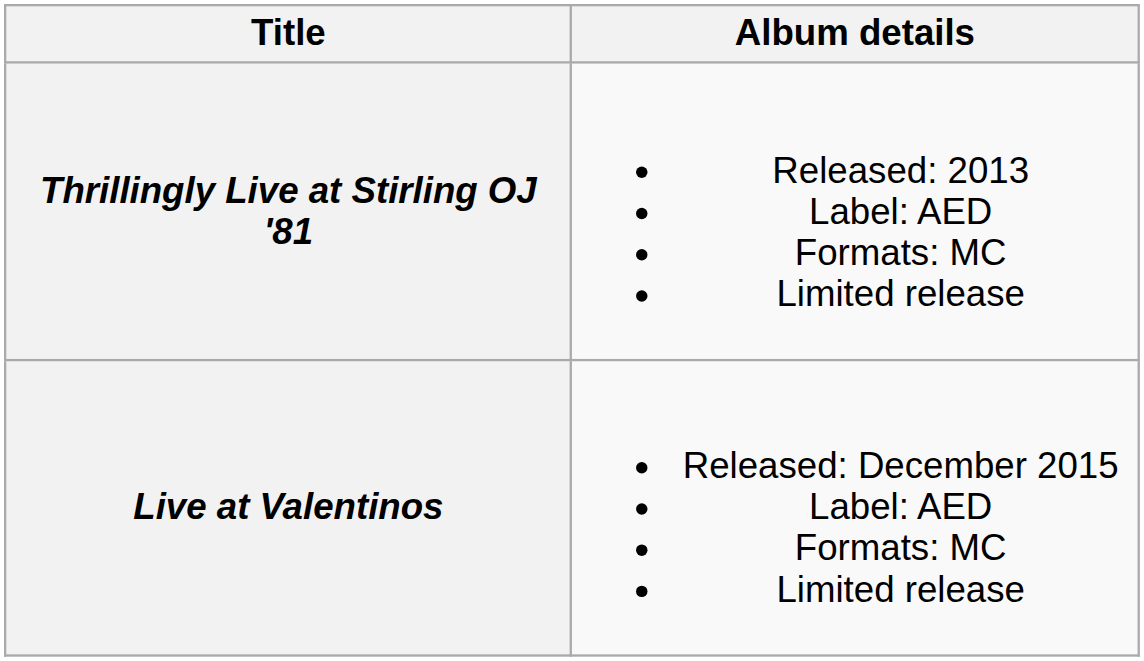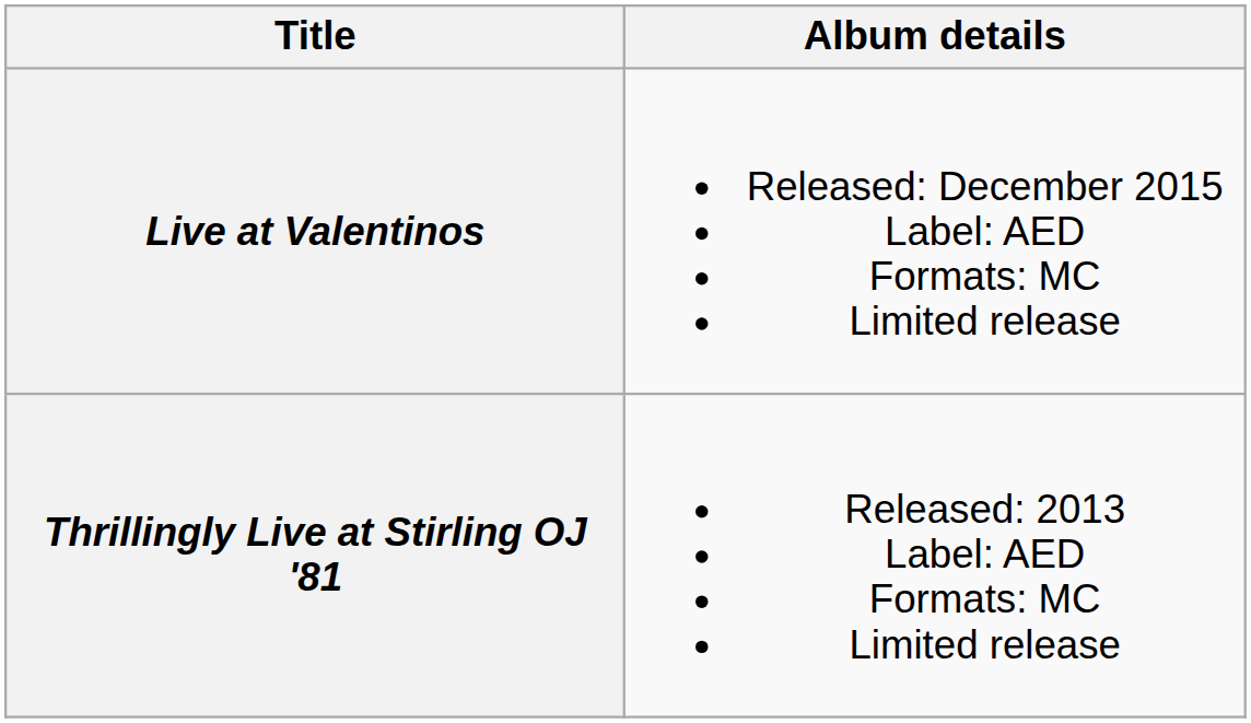 <table class="wikitable plainrowheaders" style="text-align:center;">
 <tr>
 <th scope="col" style="width:15em;">Title</th>
 <th scope="col" style="width:15em;">Album details</th>
 </tr>
 <tr>
+<th scope="row"><em>Live at Valentinos</em></th>
+<td><br><ul><li>Released: December 2015</li><li>Label: AED</li><li>Formats: MC</li><li>Limited release</li></ul></td>
+</tr>
+<tr>
 <th scope="row"><em>Thrillingly Live at Stirling OJ '81</em></th>
 <td><br><ul><li>Released: 2013</li><li>Label: AED</li><li>Formats: MC</li><li>Limited release</li></ul></td>
 </tr>
-<tr>
-<th scope="row"><em>Live at Valentinos</em></th>
-<td><br><ul><li>Released: December 2015</li><li>Label: AED</li><li>Formats: MC</li><li>Limited release</li></ul></td>
-</tr>
 </table>
